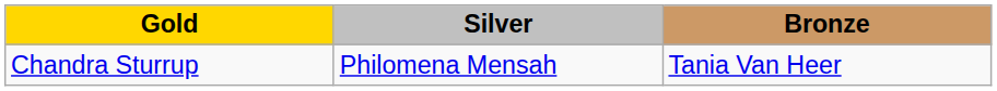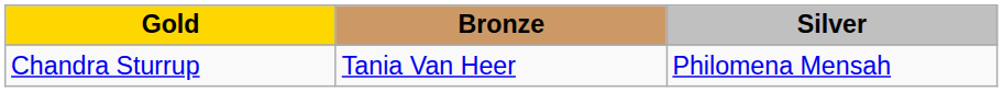 <table class="wikitable" style="text-align:left">
 <tr align="center">
 <td width=200 bgcolor=gold><strong>Gold</strong></td>
+<td width=200 bgcolor=CC9966><strong>Bronze</strong></td>
 <td width=200 bgcolor=silver><strong>Silver</strong></td>
-<td width=200 bgcolor=CC9966><strong>Bronze</strong></td>
 </tr>
 <tr>
 <td><a href='#'>Chandra Sturrup</a><br><em></em></td>
+<td><a href='#'>Tania Van Heer</a><br><em></em></td>
 <td><a href='#'>Philomena Mensah</a><br><em></em></td>
-<td><a href='#'>Tania Van Heer</a><br><em></em></td>
 </tr>
 </table>
